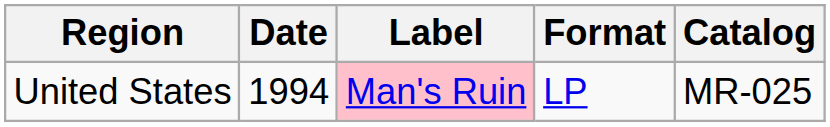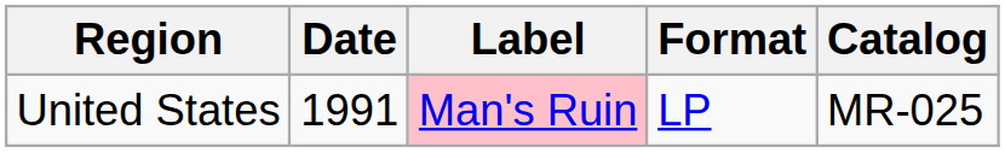 <table class="wikitable">
 <tr>
 <th>Region</th>
 <th>Date</th>
 <th>Label</th>
 <th>Format</th>
 <th>Catalog</th>
 </tr>
 <tr>
 <td>United States</td>
-<td>1994</td>
+<td>1991</td>
 <td style="background: pink;"><a href='#'>Man's Ruin</a></td>
 <td><a href='#'>LP</a></td>
 <td>MR-025</td>
 </tr>
 </table>
